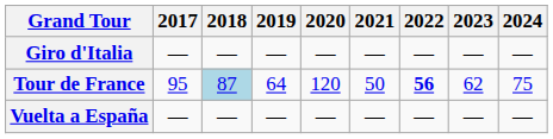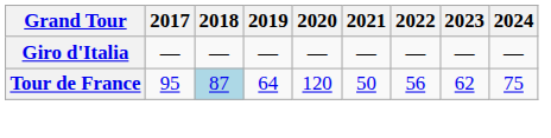 <table class="wikitable plainrowheaders">
 <tr>
 <th scope="col"><a href='#'>Grand Tour</a></th>
 <th scope="col">2017</th>
 <th scope="col">2018</th>
 <th scope="col">2019</th>
 <th scope="col">2020</th>
 <th scope="col">2021</th>
 <th scope="col">2022</th>
 <th scope="col">2023</th>
 <th scope="col">2024</th>
 </tr>
 <tr style="text-align:center;">
 <th scope="row"> <a href='#'>Giro d'Italia</a></th>
 <td>—</td>
 <td>—</td>
 <td>—</td>
 <td>—</td>
 <td>—</td>
 <td>—</td>
 <td>—</td>
 <td>—</td>
 </tr>
 <tr style="text-align:center;">
 <th scope="row"> <a href='#'>Tour de France</a></th>
 <td><a href='#'>95</a></td>
 <td style="background: lightblue;"><a href='#'>87</a></td>
 <td><a href='#'>64</a></td>
 <td><a href='#'>120</a></td>
 <td><a href='#'>50</a></td>
-<td><strong><a href='#'>56</a></strong></td>
+<td><a href='#'>56</a></td>
 <td><a href='#'>62</a></td>
 <td><a href='#'>75</a></td>
 </tr>
-<tr style="text-align:center;">
-<th scope="row"> <a href='#'>Vuelta a España</a></th>
-<td>—</td>
-<td>—</td>
-<td>—</td>
-<td>—</td>
-<td>—</td>
-<td>—</td>
-<td>—</td>
-<td>—</td>
-</tr>
 </table>
